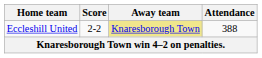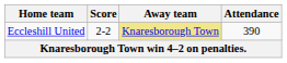 <table class="wikitable" style="text-align: center">
 <tr>
 <th>Home team</th>
 <th>Score</th>
 <th>Away team</th>
 <th>Attendance</th>
 </tr>
 <tr>
 <td><a href='#'>Eccleshill United</a></td>
 <td>2-2</td>
 <td style="background: khaki;"><a href='#'>Knaresborough Town</a></td>
-<td>388</td>
+<td>390</td>
 </tr>
 <tr>
 <th colspan="4"><strong>Knaresborough Town win 4–2 on penalties.</strong></th>
 </tr>
 </table>
